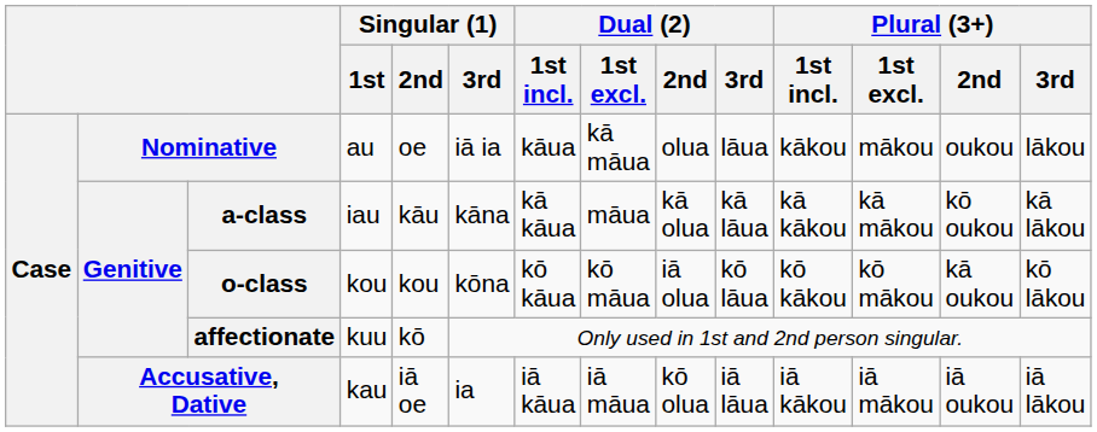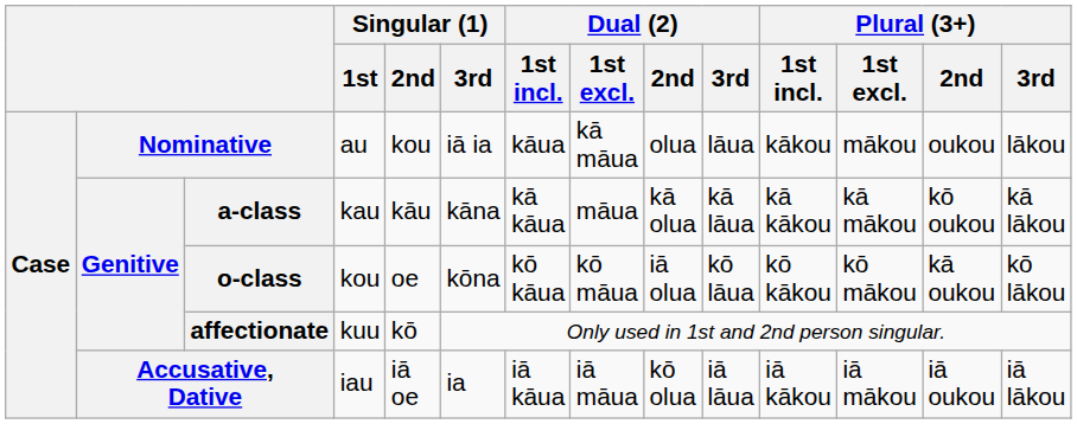 <table class="wikitable">
 <tr>
 <th rowspan="2" colspan="3"></th>
 <th colspan="3">Singular (1)</th>
 <th colspan="4"><a href='#'>Dual</a> (2)</th>
 <th colspan="4"><a href='#'>Plural</a> (3+)</th>
 </tr>
 <tr>
 <th>1st</th>
 <th>2nd</th>
 <th>3rd</th>
 <th>1st <a href='#'>incl.</a></th>
 <th>1st <a href='#'>excl.</a></th>
 <th>2nd</th>
 <th>3rd</th>
 <th>1st incl.</th>
 <th>1st excl.</th>
 <th>2nd</th>
 <th>3rd</th>
 </tr>
 <tr>
 <th rowspan="5">Case</th>
 <th colspan="2"><a href='#'>Nominative</a></th>
 <td>au</td>
-<td>oe</td>
+<td>kou</td>
 <td>iā ia</td>
 <td>kāua</td>
 <td>kā māua</td>
 <td>olua</td>
 <td>lāua</td>
 <td>kākou</td>
 <td>mākou</td>
 <td>oukou</td>
 <td>lākou</td>
 </tr>
 <tr>
 <th rowspan="3"><a href='#'>Genitive</a></th>
 <th>a-class</th>
-<td>iau</td>
+<td>kau</td>
 <td>kāu</td>
 <td>kāna</td>
 <td>kā kāua</td>
 <td>māua</td>
 <td>kā olua</td>
 <td>kā lāua</td>
 <td>kā kākou</td>
 <td>kā mākou</td>
 <td>kō oukou</td>
 <td>kā lākou</td>
 </tr>
 <tr>
 <th>o-class</th>
 <td>kou</td>
-<td>kou</td>
+<td>oe</td>
 <td>kōna</td>
 <td>kō kāua</td>
 <td>kō māua</td>
 <td>iā olua</td>
 <td>kō lāua</td>
 <td>kō kākou</td>
 <td>kō mākou</td>
 <td>kā oukou</td>
 <td>kō lākou</td>
 </tr>
 <tr>
 <th>affectionate</th>
 <td>kuu</td>
 <td>kō</td>
 <td colspan="9" style="text-align:center;font-size:smaller"><em>Only used in 1st and 2nd person singular.</em></td>
 </tr>
 <tr>
 <th colspan="2"><a href='#'>Accusative</a>,<br><a href='#'>Dative</a></th>
-<td>kau</td>
+<td>iau</td>
 <td>iā oe</td>
 <td>ia</td>
 <td>iā kāua</td>
 <td>iā māua</td>
 <td>kō olua</td>
 <td>iā lāua</td>
 <td>iā kākou</td>
 <td>iā mākou</td>
 <td>iā oukou</td>
 <td>iā lākou</td>
 </tr>
 </table>
